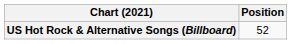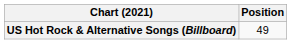 <table class="wikitable plainrowheaders" style="text-align:center">
 <tr>
 <th scope="col">Chart (2021)</th>
 <th scope="col">Position</th>
 </tr>
 <tr>
 <th scope="row">US Hot Rock & Alternative Songs (<em>Billboard</em>)</th>
-<td>52</td>
+<td>49</td>
 </tr>
 </table>
